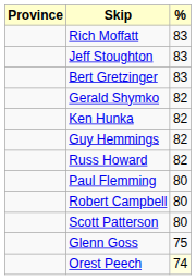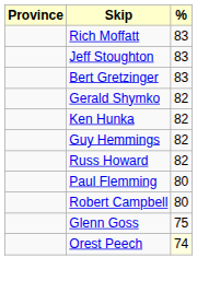 <table class="wikitable">
 <tr>
 <th style="background: #ffffcc;">Province</th>
 <th style="background: #ffffcc;">Skip</th>
 <th style="background: #ffffcc;">%</th>
 </tr>
 <tr>
 <td></td>
 <td><a href='#'>Rich Moffatt</a></td>
 <td>83</td>
 </tr>
 <tr>
 <td></td>
 <td><a href='#'>Jeff Stoughton</a></td>
 <td>83</td>
 </tr>
 <tr>
 <td></td>
 <td><a href='#'>Bert Gretzinger</a></td>
 <td>83</td>
 </tr>
 <tr>
 <td></td>
 <td><a href='#'>Gerald Shymko</a></td>
 <td>82</td>
 </tr>
 <tr>
 <td></td>
 <td><a href='#'>Ken Hunka</a></td>
 <td>82</td>
 </tr>
 <tr>
 <td></td>
 <td><a href='#'>Guy Hemmings</a></td>
 <td>82</td>
 </tr>
 <tr>
 <td></td>
 <td><a href='#'>Russ Howard</a></td>
 <td>82</td>
 </tr>
 <tr>
 <td></td>
 <td><a href='#'>Paul Flemming</a></td>
 <td>80</td>
 </tr>
 <tr>
 <td></td>
 <td><a href='#'>Robert Campbell</a></td>
 <td>80</td>
 </tr>
 <tr>
 <td></td>
-<td><a href='#'>Scott Patterson</a></td>
-<td>80</td>
-</tr>
-<tr>
-<td></td>
 <td><a href='#'>Glenn Goss</a></td>
 <td>75</td>
 </tr>
 <tr>
 <td></td>
 <td><a href='#'>Orest Peech</a></td>
 <td style="background: lightyellow;">74</td>
 </tr>
 </table>
